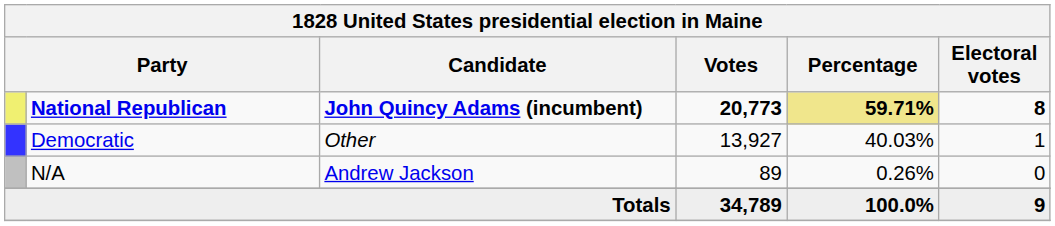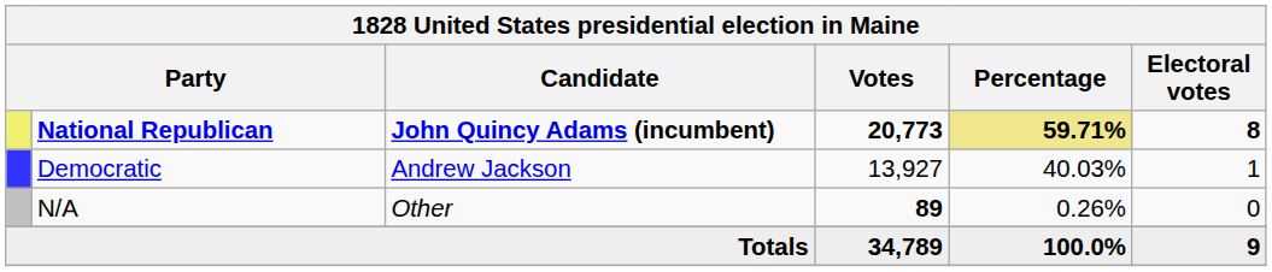 <table class="wikitable" style="font-size: 95%;">
 <tr>
 <th colspan="6">1828 United States presidential election in Maine</th>
 </tr>
 <tr>
 <th colspan="2" style="width: 15em">Party</th>
 <th style="width: 17em">Candidate</th>
 <th style="width: 5em">Votes</th>
 <th style="width: 7em">Percentage</th>
 <th style="width: 5em">Electoral votes</th>
 </tr>
 <tr>
 <th style="background-color:#F0F071; width: 3px"></th>
 <td style="width: 130px"><strong><a href='#'>National Republican</a></strong></td>
 <td><strong><a href='#'>John Quincy Adams</a> (incumbent)</strong></td>
 <td align="right"><strong>20,773</strong></td>
 <td align="right" style="background: khaki;"><strong>59.71%</strong></td>
 <td align="right"><strong>8</strong></td>
 </tr>
 <tr>
 <th style="background-color:#3333FF; width: 3px"></th>
 <td style="width: 130px"><a href='#'>Democratic</a></td>
-<td><em>Other</em></td>
+<td><a href='#'>Andrew Jackson</a></td>
 <td align="right">13,927</td>
 <td align="right">40.03%</td>
 <td align="right">1</td>
 </tr>
 <tr>
 <th style="background-color:#c0c0c0; width: 3px"></th>
 <td style="width: 130px">N/A</td>
-<td><a href='#'>Andrew Jackson</a></td>
-<td align="right">89</td>
+<td><em>Other</em></td>
+<td align="right"><strong>89</strong></td>
 <td align="right">0.26%</td>
 <td align="right">0</td>
 </tr>
 <tr>
 </tr>
 <tr bgcolor="#EEEEEE">
 <td colspan="3" align="right"><strong>Totals</strong></td>
 <td align="right"><strong>34,789</strong></td>
 <td align="right"><strong>100.0%</strong></td>
 <td align="right"><strong>9</strong></td>
 </tr>
 <tr>
 </tr>
 </table>
